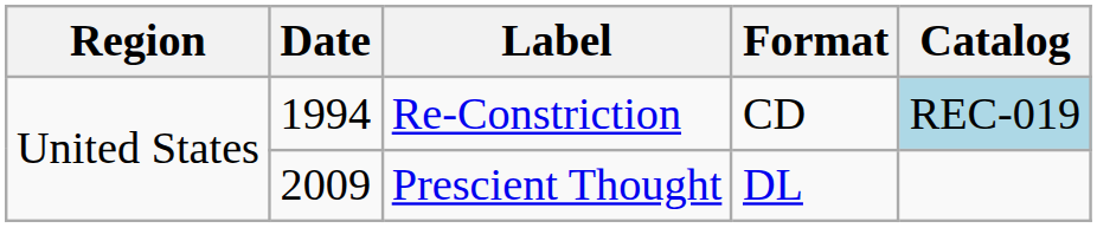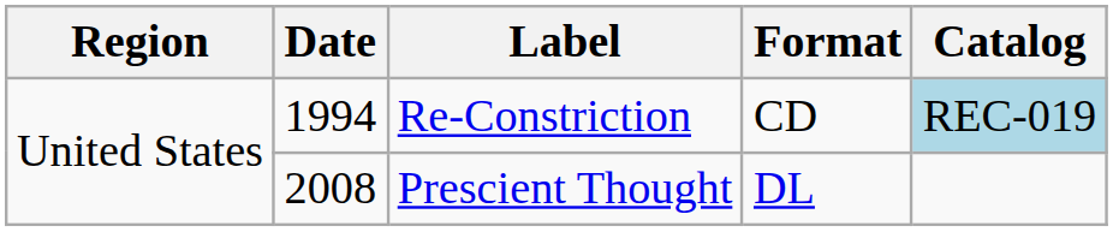 <table class="wikitable">
 <tr>
 <th>Region</th>
 <th>Date</th>
 <th>Label</th>
 <th>Format</th>
 <th>Catalog</th>
 </tr>
 <tr>
 <td rowspan="2">United States</td>
 <td>1994</td>
 <td><a href='#'>Re-Constriction</a></td>
 <td>CD</td>
 <td style="background: lightblue;">REC-019</td>
 </tr>
 <tr>
-<td>2009</td>
+<td>2008</td>
 <td><a href='#'>Prescient Thought</a></td>
 <td><a href='#'>DL</a></td>
 <td></td>
 </tr>
 </table>
